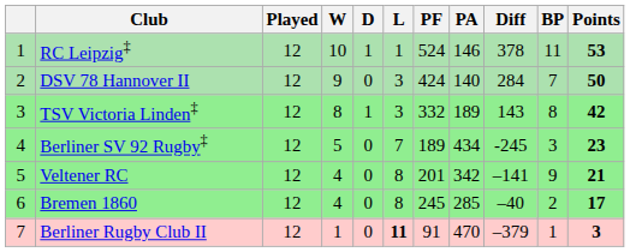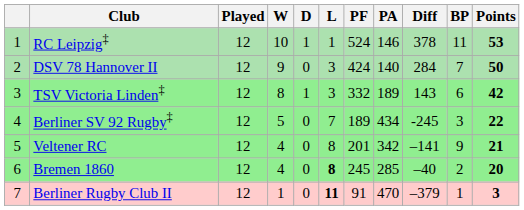 <table class="wikitable" style="text-align: center;">
 <tr>
 <th bgcolor="#efefef" width="20"></th>
 <th bgcolor="#efefef" width="195">Club</th>
 <th bgcolor="#efefef" width="20">Played</th>
 <th bgcolor="#efefef" width="20">W</th>
 <th bgcolor="#efefef" width="20">D</th>
 <th bgcolor="#efefef" width="20">L</th>
 <th bgcolor="#efefef" width="20">PF</th>
 <th bgcolor="#efefef" width="20">PA</th>
 <th bgcolor="#efefef" width="40">Diff</th>
 <th bgcolor="#efefef" width="20">BP</th>
 <th bgcolor="#efefef" width="20">Points</th>
 </tr>
 <tr bgcolor=#ACE1AF align=center>
 <td>1</td>
 <td align=left><a href='#'>RC Leipzig</a><sup>‡</sup></td>
 <td>12</td>
 <td>10</td>
 <td>1</td>
 <td>1</td>
 <td>524</td>
 <td>146</td>
 <td>378</td>
 <td>11</td>
 <td><strong>53</strong></td>
 </tr>
 <tr bgcolor=#ACE1AF align=center>
 <td>2</td>
 <td align=left><a href='#'>DSV 78 Hannover II</a></td>
 <td>12</td>
 <td>9</td>
 <td>0</td>
 <td>3</td>
 <td>424</td>
 <td>140</td>
 <td>284</td>
 <td>7</td>
 <td><strong>50</strong></td>
 </tr>
 <tr bgcolor="lightgreen" align=center>
 <td>3</td>
 <td align=left><a href='#'>TSV Victoria Linden</a><sup>‡</sup></td>
 <td>12</td>
 <td>8</td>
 <td>1</td>
 <td>3</td>
 <td>332</td>
 <td>189</td>
 <td>143</td>
-<td>8</td>
+<td>6</td>
 <td><strong>42</strong></td>
 </tr>
 <tr bgcolor="lightgreen" align=center>
 <td>4</td>
 <td align=left><a href='#'>Berliner SV 92 Rugby</a><sup>‡</sup></td>
 <td>12</td>
 <td>5</td>
 <td>0</td>
 <td>7</td>
 <td>189</td>
 <td>434</td>
 <td>-245</td>
 <td>3</td>
-<td><strong>23</strong></td>
+<td><strong>22</strong></td>
 </tr>
 <tr bgcolor="lightgreen" align=center>
 <td>5</td>
 <td align=left><a href='#'>Veltener RC</a></td>
 <td>12</td>
 <td>4</td>
 <td>0</td>
 <td>8</td>
 <td>201</td>
 <td>342</td>
 <td>–141</td>
 <td>9</td>
 <td><strong>21</strong></td>
 </tr>
 <tr bgcolor="lightgreen" align=center>
 <td>6</td>
 <td align=left><a href='#'>Bremen 1860</a></td>
 <td>12</td>
 <td>4</td>
 <td>0</td>
-<td>8</td>
+<td><strong>8</strong></td>
 <td>245</td>
 <td>285</td>
 <td>–40</td>
 <td>2</td>
-<td><strong>17</strong></td>
+<td><strong>20</strong></td>
 </tr>
 <tr bgcolor=#ffcccc align=center>
 <td>7</td>
 <td align=left><a href='#'>Berliner Rugby Club II</a></td>
 <td>12</td>
 <td>1</td>
 <td>0</td>
 <td><strong>11</strong></td>
 <td>91</td>
 <td>470</td>
 <td>–379</td>
 <td>1</td>
 <td><strong>3</strong></td>
 </tr>
 </table>
